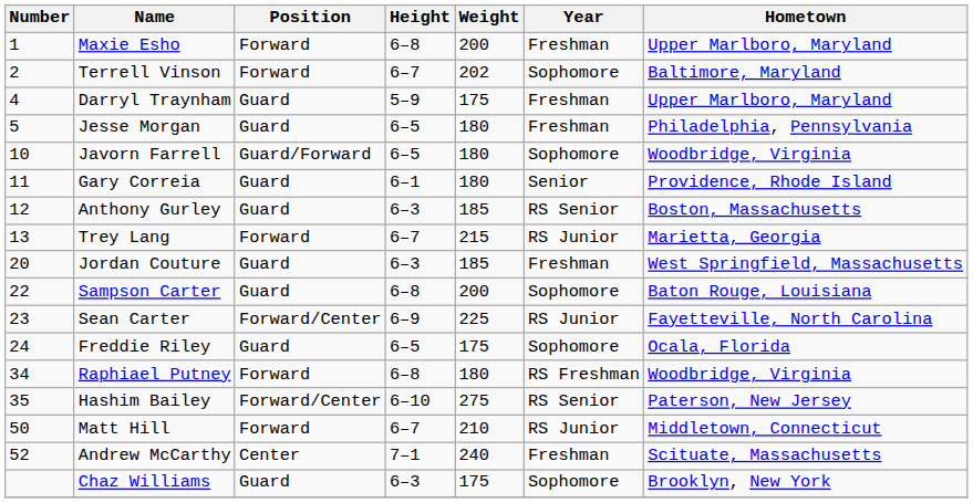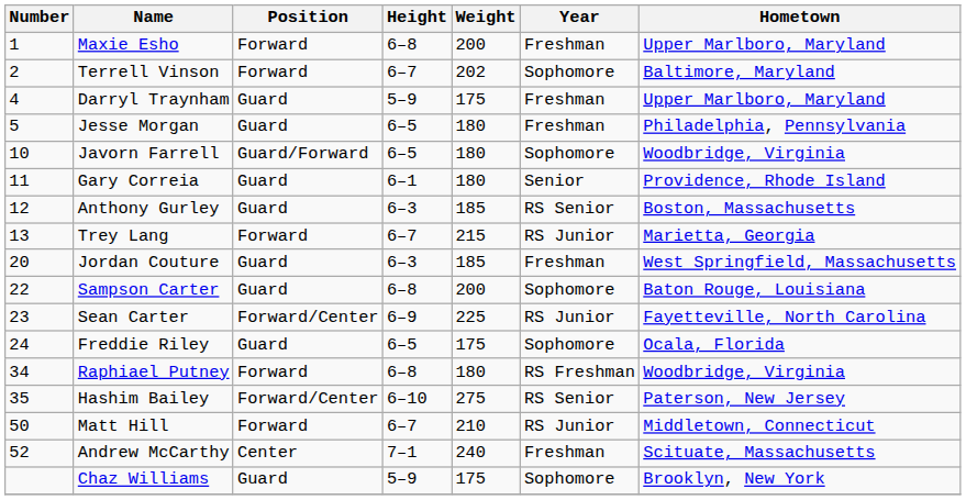 <table class="wikitable" style="font-size: 95%;">
 <tr>
 <th>Number</th>
 <th>Name</th>
 <th>Position</th>
 <th>Height</th>
 <th>Weight</th>
 <th>Year</th>
 <th>Hometown</th>
 </tr>
 <tr>
 <td>1</td>
 <td><a href='#'>Maxie Esho</a></td>
 <td>Forward</td>
 <td>6–8</td>
 <td>200</td>
 <td>Freshman</td>
 <td><a href='#'>Upper Marlboro, Maryland</a></td>
 </tr>
 <tr>
 <td>2</td>
 <td>Terrell Vinson</td>
 <td>Forward</td>
 <td>6–7</td>
 <td>202</td>
 <td>Sophomore</td>
 <td><a href='#'>Baltimore, Maryland</a></td>
 </tr>
 <tr>
 <td>4</td>
 <td>Darryl Traynham</td>
 <td>Guard</td>
 <td>5–9</td>
 <td>175</td>
 <td>Freshman</td>
 <td><a href='#'>Upper Marlboro, Maryland</a></td>
 </tr>
 <tr>
 <td>5</td>
 <td>Jesse Morgan</td>
 <td>Guard</td>
 <td>6–5</td>
 <td>180</td>
 <td>Freshman</td>
 <td><a href='#'>Philadelphia</a>, <a href='#'>Pennsylvania</a></td>
 </tr>
 <tr>
 <td>10</td>
 <td>Javorn Farrell</td>
 <td>Guard/Forward</td>
 <td>6–5</td>
 <td>180</td>
 <td>Sophomore</td>
 <td><a href='#'>Woodbridge, Virginia</a></td>
 </tr>
 <tr>
 <td>11</td>
 <td>Gary Correia</td>
 <td>Guard</td>
 <td>6–1</td>
 <td>180</td>
 <td>Senior</td>
 <td><a href='#'>Providence, Rhode Island</a></td>
 </tr>
 <tr>
 <td>12</td>
 <td>Anthony Gurley</td>
 <td>Guard</td>
 <td>6–3</td>
 <td>185</td>
 <td>RS Senior</td>
 <td><a href='#'>Boston, Massachusetts</a></td>
 </tr>
 <tr>
 <td>13</td>
 <td>Trey Lang</td>
 <td>Forward</td>
 <td>6–7</td>
 <td>215</td>
 <td>RS Junior</td>
 <td><a href='#'>Marietta, Georgia</a></td>
 </tr>
 <tr>
 <td>20</td>
 <td>Jordan Couture</td>
 <td>Guard</td>
 <td>6–3</td>
 <td>185</td>
 <td>Freshman</td>
 <td><a href='#'>West Springfield, Massachusetts</a></td>
 </tr>
 <tr>
 <td>22</td>
 <td><a href='#'>Sampson Carter</a></td>
 <td>Guard</td>
 <td>6–8</td>
 <td>200</td>
 <td>Sophomore</td>
 <td><a href='#'>Baton Rouge, Louisiana</a></td>
 </tr>
 <tr>
 <td>23</td>
 <td>Sean Carter</td>
 <td>Forward/Center</td>
 <td>6–9</td>
 <td>225</td>
 <td>RS Junior</td>
 <td><a href='#'>Fayetteville, North Carolina</a></td>
 </tr>
 <tr>
 <td>24</td>
 <td>Freddie Riley</td>
 <td>Guard</td>
 <td>6–5</td>
 <td>175</td>
 <td>Sophomore</td>
 <td><a href='#'>Ocala, Florida</a></td>
 </tr>
 <tr>
 <td>34</td>
 <td><a href='#'>Raphiael Putney</a></td>
 <td>Forward</td>
 <td>6–8</td>
 <td>180</td>
 <td>RS Freshman</td>
 <td><a href='#'>Woodbridge, Virginia</a></td>
 </tr>
 <tr>
 <td>35</td>
 <td>Hashim Bailey</td>
 <td>Forward/Center</td>
 <td>6–10</td>
 <td>275</td>
 <td>RS Senior</td>
 <td><a href='#'>Paterson, New Jersey</a></td>
 </tr>
 <tr>
 <td>50</td>
 <td>Matt Hill</td>
 <td>Forward</td>
 <td>6–7</td>
 <td>210</td>
 <td>RS Junior</td>
 <td><a href='#'>Middletown, Connecticut</a></td>
 </tr>
 <tr>
 <td>52</td>
 <td>Andrew McCarthy</td>
 <td>Center</td>
 <td>7–1</td>
 <td>240</td>
 <td>Freshman</td>
 <td><a href='#'>Scituate, Massachusetts</a></td>
 </tr>
 <tr>
 <td></td>
 <td><a href='#'>Chaz Williams</a></td>
 <td>Guard</td>
-<td>6–3</td>
+<td>5–9</td>
 <td>175</td>
 <td>Sophomore</td>
 <td><a href='#'>Brooklyn</a>, <a href='#'>New York</a></td>
 </tr>
 <tr>
 </tr>
 </table>
